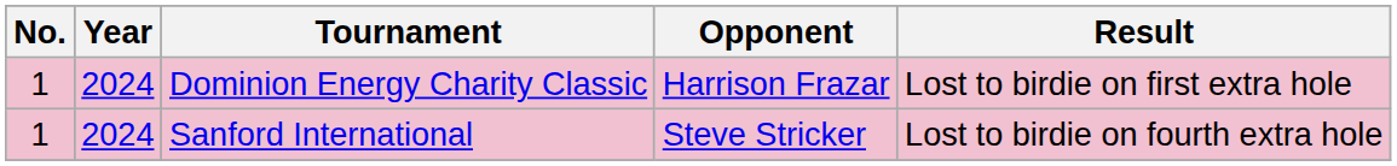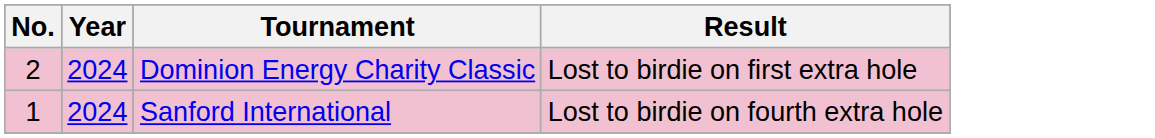 <table class="wikitable" style="font-size:95%;">
 <tr>
 <th>No.</th>
 <th>Year</th>
 <th>Tournament</th>
-<th>Opponent</th>
 <th>Result</th>
 </tr>
 <tr style="background:#F2C1D1;">
-<td align=center>1</td>
+<td align=center>2</td>
 <td><a href='#'>2024</a></td>
 <td><a href='#'>Dominion Energy Charity Classic</a></td>
-<td> <a href='#'>Harrison Frazar</a></td>
 <td>Lost to birdie on first extra hole</td>
 </tr>
 <tr style="background:#F2C1D1;">
 <td align=center>1</td>
 <td><a href='#'>2024</a></td>
 <td><a href='#'>Sanford International</a></td>
-<td> <a href='#'>Steve Stricker</a></td>
 <td>Lost to birdie on fourth extra hole</td>
 </tr>
 </table>
